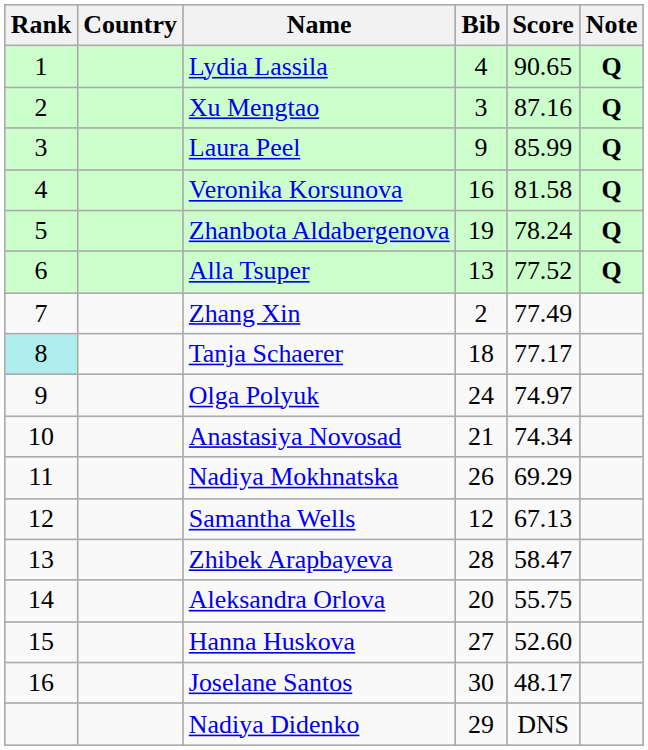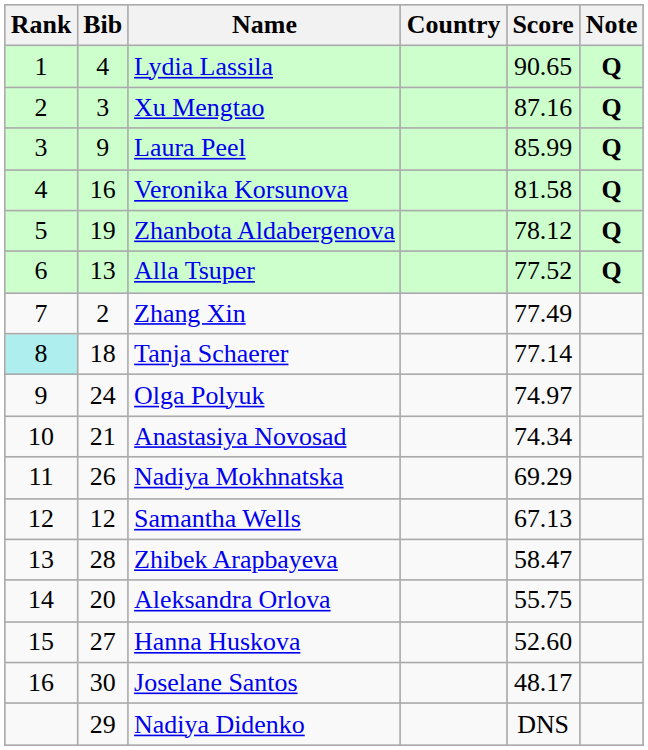 <table class="wikitable sortable" style="text-align:center">
 <tr>
 <th>Rank</th>
+<th>Bib</th>
+<th>Name</th>
 <th>Country</th>
-<th>Name</th>
-<th>Bib</th>
 <th>Score</th>
 <th>Note</th>
 </tr>
 <tr bgcolor="ccffcc">
 <td>1</td>
+<td>4</td>
+<td align=left><a href='#'>Lydia Lassila</a></td>
 <td align=left></td>
-<td align=left><a href='#'>Lydia Lassila</a></td>
-<td>4</td>
 <td>90.65</td>
 <td><strong>Q</strong></td>
 </tr>
 <tr bgcolor="ccffcc">
 <td>2</td>
+<td>3</td>
+<td align=left><a href='#'>Xu Mengtao</a></td>
 <td align=left></td>
-<td align=left><a href='#'>Xu Mengtao</a></td>
-<td>3</td>
 <td>87.16</td>
 <td><strong>Q</strong></td>
 </tr>
 <tr bgcolor="ccffcc">
 <td>3</td>
+<td>9</td>
+<td align=left><a href='#'>Laura Peel</a></td>
 <td align=left></td>
-<td align=left><a href='#'>Laura Peel</a></td>
-<td>9</td>
 <td>85.99</td>
 <td><strong>Q</strong></td>
 </tr>
 <tr bgcolor="ccffcc">
 <td>4</td>
+<td>16</td>
+<td align=left><a href='#'>Veronika Korsunova</a></td>
 <td align=left></td>
-<td align=left><a href='#'>Veronika Korsunova</a></td>
-<td>16</td>
 <td>81.58</td>
 <td><strong>Q</strong></td>
 </tr>
 <tr bgcolor="ccffcc">
 <td>5</td>
+<td>19</td>
+<td align=left><a href='#'>Zhanbota Aldabergenova</a></td>
 <td align=left></td>
-<td align=left><a href='#'>Zhanbota Aldabergenova</a></td>
-<td>19</td>
-<td>78.24</td>
+<td>78.12</td>
 <td><strong>Q</strong></td>
 </tr>
 <tr bgcolor="ccffcc">
 <td>6</td>
+<td>13</td>
+<td align=left><a href='#'>Alla Tsuper</a></td>
 <td align=left></td>
-<td align=left><a href='#'>Alla Tsuper</a></td>
-<td>13</td>
 <td>77.52</td>
 <td><strong>Q</strong></td>
 </tr>
 <tr>
 <td>7</td>
+<td>2</td>
+<td align=left><a href='#'>Zhang Xin</a></td>
 <td align=left></td>
-<td align=left><a href='#'>Zhang Xin</a></td>
-<td>2</td>
 <td>77.49</td>
 <td></td>
 </tr>
 <tr>
 <td style="background: paleturquoise;">8</td>
+<td>18</td>
+<td align=left><a href='#'>Tanja Schaerer</a></td>
 <td align=left></td>
-<td align=left><a href='#'>Tanja Schaerer</a></td>
-<td>18</td>
-<td>77.17</td>
+<td>77.14</td>
 <td></td>
 </tr>
 <tr>
 <td>9</td>
+<td>24</td>
+<td align=left><a href='#'>Olga Polyuk</a></td>
 <td align=left></td>
-<td align=left><a href='#'>Olga Polyuk</a></td>
-<td>24</td>
 <td>74.97</td>
 <td></td>
 </tr>
 <tr>
 <td>10</td>
+<td>21</td>
+<td align=left><a href='#'>Anastasiya Novosad</a></td>
 <td align=left></td>
-<td align=left><a href='#'>Anastasiya Novosad</a></td>
-<td>21</td>
 <td>74.34</td>
 <td></td>
 </tr>
 <tr>
 <td>11</td>
+<td>26</td>
+<td align=left><a href='#'>Nadiya Mokhnatska</a></td>
 <td align=left></td>
-<td align=left><a href='#'>Nadiya Mokhnatska</a></td>
-<td>26</td>
 <td>69.29</td>
 <td></td>
 </tr>
 <tr>
 <td>12</td>
+<td>12</td>
+<td align=left><a href='#'>Samantha Wells</a></td>
 <td align=left></td>
-<td align=left><a href='#'>Samantha Wells</a></td>
-<td>12</td>
 <td>67.13</td>
 <td></td>
 </tr>
 <tr>
 <td>13</td>
+<td>28</td>
+<td align=left><a href='#'>Zhibek Arapbayeva</a></td>
 <td align=left></td>
-<td align=left><a href='#'>Zhibek Arapbayeva</a></td>
-<td>28</td>
 <td>58.47</td>
 <td></td>
 </tr>
 <tr>
 <td>14</td>
+<td>20</td>
+<td align=left><a href='#'>Aleksandra Orlova</a></td>
 <td align=left></td>
-<td align=left><a href='#'>Aleksandra Orlova</a></td>
-<td>20</td>
 <td>55.75</td>
 <td></td>
 </tr>
 <tr>
 <td>15</td>
+<td>27</td>
+<td align=left><a href='#'>Hanna Huskova</a></td>
 <td align=left></td>
-<td align=left><a href='#'>Hanna Huskova</a></td>
-<td>27</td>
 <td>52.60</td>
 <td></td>
 </tr>
 <tr>
 <td>16</td>
+<td>30</td>
+<td align=left><a href='#'>Joselane Santos</a></td>
 <td align=left></td>
-<td align=left><a href='#'>Joselane Santos</a></td>
-<td>30</td>
 <td>48.17</td>
 <td></td>
 </tr>
 <tr>
 <td></td>
+<td>29</td>
+<td align=left><a href='#'>Nadiya Didenko</a></td>
 <td align=left></td>
-<td align=left><a href='#'>Nadiya Didenko</a></td>
-<td>29</td>
 <td>DNS</td>
 <td></td>
 </tr>
 </table>
